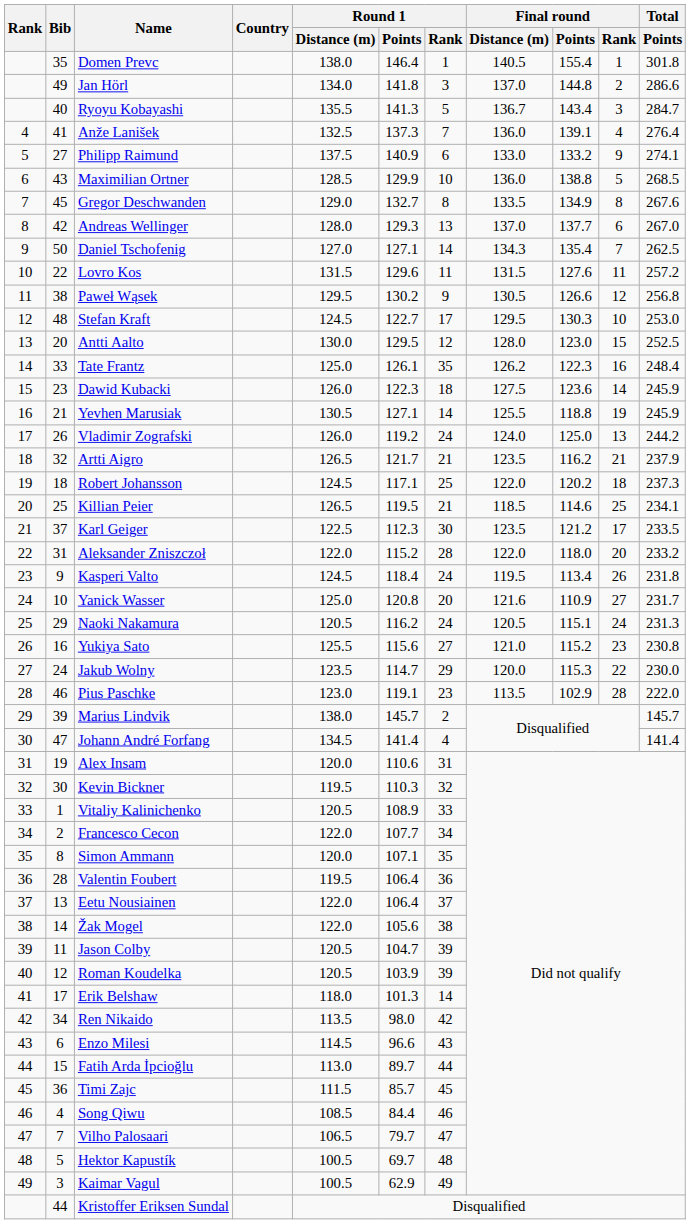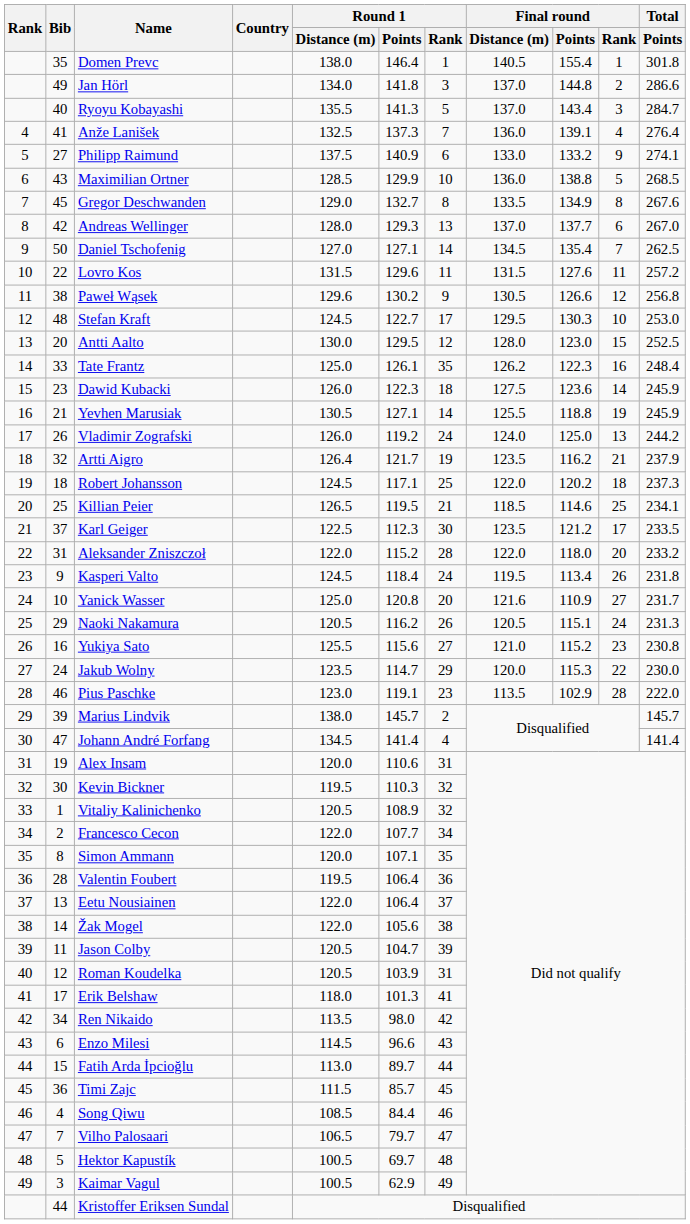 <table class="wikitable sortable" style="text-align:center">
 <tr>
 <th rowspan=2>Rank</th>
 <th rowspan=2>Bib</th>
 <th rowspan=2>Name</th>
 <th rowspan=2>Country</th>
 <th colspan=3>Round 1</th>
 <th colspan=3>Final round</th>
 <th>Total</th>
 </tr>
 <tr>
 <th>Distance (m)</th>
 <th>Points</th>
 <th>Rank</th>
 <th>Distance (m)</th>
 <th>Points</th>
 <th>Rank</th>
 <th>Points</th>
 </tr>
 <tr>
 <td></td>
 <td>35</td>
 <td align=left><a href='#'>Domen Prevc</a></td>
 <td align=left></td>
 <td>138.0</td>
 <td>146.4</td>
 <td>1</td>
 <td>140.5</td>
 <td>155.4</td>
 <td>1</td>
 <td>301.8</td>
 </tr>
 <tr>
 <td></td>
 <td>49</td>
 <td align=left><a href='#'>Jan Hörl</a></td>
 <td align=left></td>
 <td>134.0</td>
 <td>141.8</td>
 <td>3</td>
 <td>137.0</td>
 <td>144.8</td>
 <td>2</td>
 <td>286.6</td>
 </tr>
 <tr>
 <td></td>
 <td>40</td>
 <td align=left><a href='#'>Ryoyu Kobayashi</a></td>
 <td align=left></td>
 <td>135.5</td>
 <td>141.3</td>
 <td>5</td>
-<td>136.7</td>
+<td>137.0</td>
 <td>143.4</td>
 <td>3</td>
 <td>284.7</td>
 </tr>
 <tr>
 <td>4</td>
 <td>41</td>
 <td align=left><a href='#'>Anže Lanišek</a></td>
 <td align=left></td>
 <td>132.5</td>
 <td>137.3</td>
 <td>7</td>
 <td>136.0</td>
 <td>139.1</td>
 <td>4</td>
 <td>276.4</td>
 </tr>
 <tr>
 <td>5</td>
 <td>27</td>
 <td align=left><a href='#'>Philipp Raimund</a></td>
 <td align=left></td>
 <td>137.5</td>
 <td>140.9</td>
 <td>6</td>
 <td>133.0</td>
 <td>133.2</td>
 <td>9</td>
 <td>274.1</td>
 </tr>
 <tr>
 <td>6</td>
 <td>43</td>
 <td align=left><a href='#'>Maximilian Ortner</a></td>
 <td align=left></td>
 <td>128.5</td>
 <td>129.9</td>
 <td>10</td>
 <td>136.0</td>
 <td>138.8</td>
 <td>5</td>
 <td>268.5</td>
 </tr>
 <tr>
 <td>7</td>
 <td>45</td>
 <td align=left><a href='#'>Gregor Deschwanden</a></td>
 <td align=left></td>
 <td>129.0</td>
 <td>132.7</td>
 <td>8</td>
 <td>133.5</td>
 <td>134.9</td>
 <td>8</td>
 <td>267.6</td>
 </tr>
 <tr>
 <td>8</td>
 <td>42</td>
 <td align=left><a href='#'>Andreas Wellinger</a></td>
 <td align=left></td>
 <td>128.0</td>
 <td>129.3</td>
 <td>13</td>
 <td>137.0</td>
 <td>137.7</td>
 <td>6</td>
 <td>267.0</td>
 </tr>
 <tr>
 <td>9</td>
 <td>50</td>
 <td align=left><a href='#'>Daniel Tschofenig</a></td>
 <td align=left></td>
 <td>127.0</td>
 <td>127.1</td>
 <td>14</td>
-<td>134.3</td>
+<td>134.5</td>
 <td>135.4</td>
 <td>7</td>
 <td>262.5</td>
 </tr>
 <tr>
 <td>10</td>
 <td>22</td>
 <td align=left><a href='#'>Lovro Kos</a></td>
 <td align=left></td>
 <td>131.5</td>
 <td>129.6</td>
 <td>11</td>
 <td>131.5</td>
 <td>127.6</td>
 <td>11</td>
 <td>257.2</td>
 </tr>
 <tr>
 <td>11</td>
 <td>38</td>
 <td align=left><a href='#'>Paweł Wąsek</a></td>
 <td align=left></td>
-<td>129.5</td>
+<td>129.6</td>
 <td>130.2</td>
 <td>9</td>
 <td>130.5</td>
 <td>126.6</td>
 <td>12</td>
 <td>256.8</td>
 </tr>
 <tr>
 <td>12</td>
 <td>48</td>
 <td align=left><a href='#'>Stefan Kraft</a></td>
 <td align=left></td>
 <td>124.5</td>
 <td>122.7</td>
 <td>17</td>
 <td>129.5</td>
 <td>130.3</td>
 <td>10</td>
 <td>253.0</td>
 </tr>
 <tr>
 <td>13</td>
 <td>20</td>
 <td align=left><a href='#'>Antti Aalto</a></td>
 <td align=left></td>
 <td>130.0</td>
 <td>129.5</td>
 <td>12</td>
 <td>128.0</td>
 <td>123.0</td>
 <td>15</td>
 <td>252.5</td>
 </tr>
 <tr>
 <td>14</td>
 <td>33</td>
 <td align=left><a href='#'>Tate Frantz</a></td>
 <td align=left></td>
 <td>125.0</td>
 <td>126.1</td>
 <td>35</td>
 <td>126.2</td>
 <td>122.3</td>
 <td>16</td>
 <td>248.4</td>
 </tr>
 <tr>
 <td>15</td>
 <td>23</td>
 <td align=left><a href='#'>Dawid Kubacki</a></td>
 <td align=left></td>
 <td>126.0</td>
 <td>122.3</td>
 <td>18</td>
 <td>127.5</td>
 <td>123.6</td>
 <td>14</td>
 <td>245.9</td>
 </tr>
 <tr>
 <td>16</td>
 <td>21</td>
 <td align=left><a href='#'>Yevhen Marusiak</a></td>
 <td align=left></td>
 <td>130.5</td>
 <td>127.1</td>
 <td>14</td>
 <td>125.5</td>
 <td>118.8</td>
 <td>19</td>
 <td>245.9</td>
 </tr>
 <tr>
 <td>17</td>
 <td>26</td>
 <td align=left><a href='#'>Vladimir Zografski</a></td>
 <td align=left></td>
 <td>126.0</td>
 <td>119.2</td>
 <td>24</td>
 <td>124.0</td>
 <td>125.0</td>
 <td>13</td>
 <td>244.2</td>
 </tr>
 <tr>
 <td>18</td>
 <td>32</td>
 <td align=left><a href='#'>Artti Aigro</a></td>
 <td align=left></td>
-<td>126.5</td>
+<td>126.4</td>
 <td>121.7</td>
-<td>21</td>
+<td>19</td>
 <td>123.5</td>
 <td>116.2</td>
 <td>21</td>
 <td>237.9</td>
 </tr>
 <tr>
 <td>19</td>
 <td>18</td>
 <td align=left><a href='#'>Robert Johansson</a></td>
 <td align=left></td>
 <td>124.5</td>
 <td>117.1</td>
 <td>25</td>
 <td>122.0</td>
 <td>120.2</td>
 <td>18</td>
 <td>237.3</td>
 </tr>
 <tr>
 <td>20</td>
 <td>25</td>
 <td align=left><a href='#'>Killian Peier</a></td>
 <td align=left></td>
 <td>126.5</td>
 <td>119.5</td>
 <td>21</td>
 <td>118.5</td>
 <td>114.6</td>
 <td>25</td>
 <td>234.1</td>
 </tr>
 <tr>
 <td>21</td>
 <td>37</td>
 <td align=left><a href='#'>Karl Geiger</a></td>
 <td align=left></td>
 <td>122.5</td>
 <td>112.3</td>
 <td>30</td>
 <td>123.5</td>
 <td>121.2</td>
 <td>17</td>
 <td>233.5</td>
 </tr>
 <tr>
 <td>22</td>
 <td>31</td>
 <td align=left><a href='#'>Aleksander Zniszczoł</a></td>
 <td align=left></td>
 <td>122.0</td>
 <td>115.2</td>
 <td>28</td>
 <td>122.0</td>
 <td>118.0</td>
 <td>20</td>
 <td>233.2</td>
 </tr>
 <tr>
 <td>23</td>
 <td>9</td>
 <td align=left><a href='#'>Kasperi Valto</a></td>
 <td align=left></td>
 <td>124.5</td>
 <td>118.4</td>
 <td>24</td>
 <td>119.5</td>
 <td>113.4</td>
 <td>26</td>
 <td>231.8</td>
 </tr>
 <tr>
 <td>24</td>
 <td>10</td>
 <td align=left><a href='#'>Yanick Wasser</a></td>
 <td align=left></td>
 <td>125.0</td>
 <td>120.8</td>
 <td>20</td>
 <td>121.6</td>
 <td>110.9</td>
 <td>27</td>
 <td>231.7</td>
 </tr>
 <tr>
 <td>25</td>
 <td>29</td>
 <td align=left><a href='#'>Naoki Nakamura</a></td>
 <td align=left></td>
 <td>120.5</td>
 <td>116.2</td>
-<td>24</td>
+<td>26</td>
 <td>120.5</td>
 <td>115.1</td>
 <td>24</td>
 <td>231.3</td>
 </tr>
 <tr>
 <td>26</td>
 <td>16</td>
 <td align=left><a href='#'>Yukiya Sato</a></td>
 <td align=left></td>
 <td>125.5</td>
 <td>115.6</td>
 <td>27</td>
 <td>121.0</td>
 <td>115.2</td>
 <td>23</td>
 <td>230.8</td>
 </tr>
 <tr>
 <td>27</td>
 <td>24</td>
 <td align=left><a href='#'>Jakub Wolny</a></td>
 <td align=left></td>
 <td>123.5</td>
 <td>114.7</td>
 <td>29</td>
 <td>120.0</td>
 <td>115.3</td>
 <td>22</td>
 <td>230.0</td>
 </tr>
 <tr>
 <td>28</td>
 <td>46</td>
 <td align=left><a href='#'>Pius Paschke</a></td>
 <td align=left></td>
 <td>123.0</td>
 <td>119.1</td>
 <td>23</td>
 <td>113.5</td>
 <td>102.9</td>
 <td>28</td>
 <td>222.0</td>
 </tr>
 <tr>
 <td>29</td>
 <td>39</td>
 <td align=left><a href='#'>Marius Lindvik</a></td>
 <td align=left></td>
 <td>138.0</td>
 <td>145.7</td>
 <td>2</td>
 <td colspan=3 rowspan=2>Disqualified</td>
 <td>145.7</td>
 </tr>
 <tr>
 <td>30</td>
 <td>47</td>
 <td align=left><a href='#'>Johann André Forfang</a></td>
 <td align=left></td>
 <td>134.5</td>
 <td>141.4</td>
 <td>4</td>
 <td>141.4</td>
 </tr>
 <tr>
 <td>31</td>
 <td>19</td>
 <td align=left><a href='#'>Alex Insam</a></td>
 <td align=left></td>
 <td>120.0</td>
 <td>110.6</td>
 <td>31</td>
 <td colspan=4 rowspan=19>Did not qualify</td>
 </tr>
 <tr>
 <td>32</td>
 <td>30</td>
 <td align=left><a href='#'>Kevin Bickner</a></td>
 <td align=left></td>
 <td>119.5</td>
 <td>110.3</td>
 <td>32</td>
 </tr>
 <tr>
 <td>33</td>
 <td>1</td>
 <td align=left><a href='#'>Vitaliy Kalinichenko</a></td>
 <td align=left></td>
 <td>120.5</td>
 <td>108.9</td>
-<td>33</td>
+<td>32</td>
 </tr>
 <tr>
 <td>34</td>
 <td>2</td>
 <td align=left><a href='#'>Francesco Cecon</a></td>
 <td align=left></td>
 <td>122.0</td>
 <td>107.7</td>
 <td>34</td>
 </tr>
 <tr>
 <td>35</td>
 <td>8</td>
 <td align=left><a href='#'>Simon Ammann</a></td>
 <td align=left></td>
 <td>120.0</td>
 <td>107.1</td>
 <td>35</td>
 </tr>
 <tr>
 <td>36</td>
 <td>28</td>
 <td align=left><a href='#'>Valentin Foubert</a></td>
 <td align=left></td>
 <td>119.5</td>
 <td>106.4</td>
 <td>36</td>
 </tr>
 <tr>
 <td>37</td>
 <td>13</td>
 <td align=left><a href='#'>Eetu Nousiainen</a></td>
 <td align=left></td>
 <td>122.0</td>
 <td>106.4</td>
 <td>37</td>
 </tr>
 <tr>
 <td>38</td>
 <td>14</td>
 <td align=left><a href='#'>Žak Mogel</a></td>
 <td align=left></td>
 <td>122.0</td>
 <td>105.6</td>
 <td>38</td>
 </tr>
 <tr>
 <td>39</td>
 <td>11</td>
 <td align=left><a href='#'>Jason Colby</a></td>
 <td align=left></td>
 <td>120.5</td>
 <td>104.7</td>
 <td>39</td>
 </tr>
 <tr>
 <td>40</td>
 <td>12</td>
 <td align=left><a href='#'>Roman Koudelka</a></td>
 <td align=left></td>
 <td>120.5</td>
 <td>103.9</td>
-<td>39</td>
+<td>31</td>
 </tr>
 <tr>
 <td>41</td>
 <td>17</td>
 <td align=left><a href='#'>Erik Belshaw</a></td>
 <td align=left></td>
 <td>118.0</td>
 <td>101.3</td>
-<td>14</td>
+<td>41</td>
 </tr>
 <tr>
 <td>42</td>
 <td>34</td>
 <td align=left><a href='#'>Ren Nikaido</a></td>
 <td align=left></td>
 <td>113.5</td>
 <td>98.0</td>
 <td>42</td>
 </tr>
 <tr>
 <td>43</td>
 <td>6</td>
 <td align=left><a href='#'>Enzo Milesi</a></td>
 <td align=left></td>
 <td>114.5</td>
 <td>96.6</td>
 <td>43</td>
 </tr>
 <tr>
 <td>44</td>
 <td>15</td>
 <td align=left><a href='#'>Fatih Arda İpcioğlu</a></td>
 <td align=left></td>
 <td>113.0</td>
 <td>89.7</td>
 <td>44</td>
 </tr>
 <tr>
 <td>45</td>
 <td>36</td>
 <td align=left><a href='#'>Timi Zajc</a></td>
 <td align=left></td>
 <td>111.5</td>
 <td>85.7</td>
 <td>45</td>
 </tr>
 <tr>
 <td>46</td>
 <td>4</td>
 <td align=left><a href='#'>Song Qiwu</a></td>
 <td align=left></td>
 <td>108.5</td>
 <td>84.4</td>
 <td>46</td>
 </tr>
 <tr>
 <td>47</td>
 <td>7</td>
 <td align=left><a href='#'>Vilho Palosaari</a></td>
 <td align=left></td>
 <td>106.5</td>
 <td>79.7</td>
 <td>47</td>
 </tr>
 <tr>
 <td>48</td>
 <td>5</td>
 <td align=left><a href='#'>Hektor Kapustík</a></td>
 <td align=left></td>
 <td>100.5</td>
 <td>69.7</td>
 <td>48</td>
 </tr>
 <tr>
 <td>49</td>
 <td>3</td>
 <td align=left><a href='#'>Kaimar Vagul</a></td>
 <td align=left></td>
 <td>100.5</td>
 <td>62.9</td>
 <td>49</td>
 </tr>
 <tr>
 <td></td>
 <td>44</td>
 <td align=left><a href='#'>Kristoffer Eriksen Sundal</a></td>
 <td align=left></td>
 <td colspan=7>Disqualified</td>
 </tr>
 </table>
